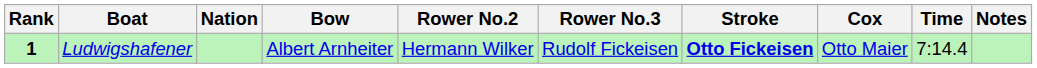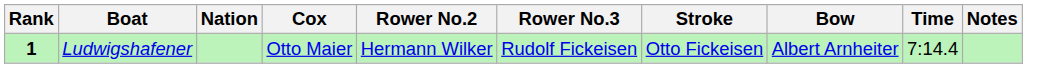 <table class="wikitable sortable" style="text-align:center">
 <tr>
 <th>Rank</th>
 <th>Boat</th>
 <th>Nation</th>
-<th>Bow</th>
+<th>Cox</th>
 <th>Rower No.2</th>
 <th>Rower No.3</th>
 <th>Stroke</th>
-<th>Cox</th>
+<th>Bow</th>
 <th>Time</th>
 <th>Notes</th>
 </tr>
 <tr bgcolor=bbf3bb>
 <td><strong>1</strong></td>
 <td align=left><em><a href='#'>Ludwigshafener</a></em></td>
 <td align=left></td>
-<td align=left><a href='#'>Albert Arnheiter</a></td>
+<td align=left><a href='#'>Otto Maier</a></td>
 <td align=left><a href='#'>Hermann Wilker</a></td>
 <td align=left><a href='#'>Rudolf Fickeisen</a></td>
-<td align=left><strong><a href='#'>Otto Fickeisen</a></strong></td>
-<td align=left><a href='#'>Otto Maier</a></td>
+<td align=left><a href='#'>Otto Fickeisen</a></td>
+<td align=left><a href='#'>Albert Arnheiter</a></td>
 <td>7:14.4</td>
 <td></td>
 </tr>
 </table>
